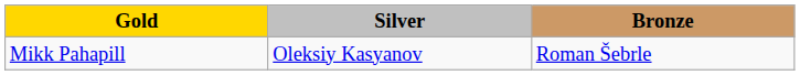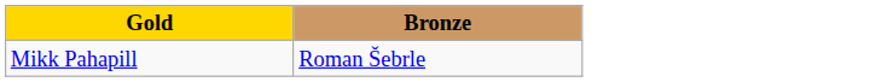 <table class="wikitable" style="text-align:left">
 <tr align="center">
 <td width=200 bgcolor=gold><strong>Gold</strong></td>
-<td width=200 bgcolor=silver><strong>Silver</strong></td>
 <td width=200 bgcolor=CC9966><strong>Bronze</strong></td>
 </tr>
 <tr>
 <td><a href='#'>Mikk Pahapill</a><br><em></em></td>
-<td><a href='#'>Oleksiy Kasyanov</a><br><em></em></td>
 <td><a href='#'>Roman Šebrle</a><br><em></em></td>
 </tr>
 </table>
